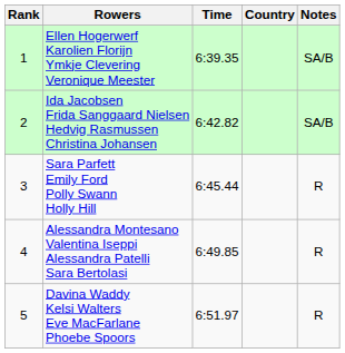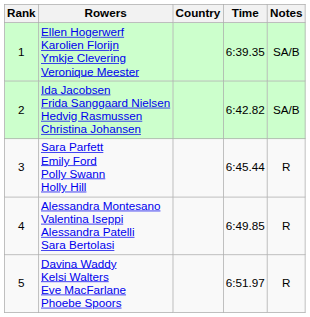 <table class="wikitable" style="text-align:center">
 <tr>
 <th>Rank</th>
 <th>Rowers</th>
+<th>Country</th>
 <th>Time</th>
-<th>Country</th>
 <th>Notes</th>
 </tr>
 <tr bgcolor=ccffcc>
 <td>1</td>
 <td align="left"><a href='#'>Ellen Hogerwerf</a><br><a href='#'>Karolien Florijn</a><br><a href='#'>Ymkje Clevering</a><br><a href='#'>Veronique Meester</a></td>
+<td align="left"></td>
 <td>6:39.35</td>
-<td align="left"></td>
 <td>SA/B</td>
 </tr>
 <tr bgcolor=ccffcc>
 <td>2</td>
 <td align="left"><a href='#'>Ida Jacobsen</a><br><a href='#'>Frida Sanggaard Nielsen</a><br><a href='#'>Hedvig Rasmussen</a><br><a href='#'>Christina Johansen</a></td>
+<td align="left"></td>
 <td>6:42.82</td>
-<td align="left"></td>
 <td>SA/B</td>
 </tr>
 <tr>
 <td>3</td>
 <td align="left"><a href='#'>Sara Parfett</a><br><a href='#'>Emily Ford</a><br><a href='#'>Polly Swann</a><br><a href='#'>Holly Hill</a></td>
+<td align="left"></td>
 <td>6:45.44</td>
-<td align="left"></td>
 <td>R</td>
 </tr>
 <tr>
 <td>4</td>
 <td align="left"><a href='#'>Alessandra Montesano</a><br><a href='#'>Valentina Iseppi</a><br><a href='#'>Alessandra Patelli</a><br><a href='#'>Sara Bertolasi</a></td>
+<td align="left"></td>
 <td>6:49.85</td>
-<td align="left"></td>
 <td>R</td>
 </tr>
 <tr>
 <td>5</td>
 <td align="left"><a href='#'>Davina Waddy</a><br><a href='#'>Kelsi Walters</a><br><a href='#'>Eve MacFarlane</a><br><a href='#'>Phoebe Spoors</a></td>
+<td align="left"></td>
 <td>6:51.97</td>
-<td align="left"></td>
 <td>R</td>
 </tr>
 </table>
